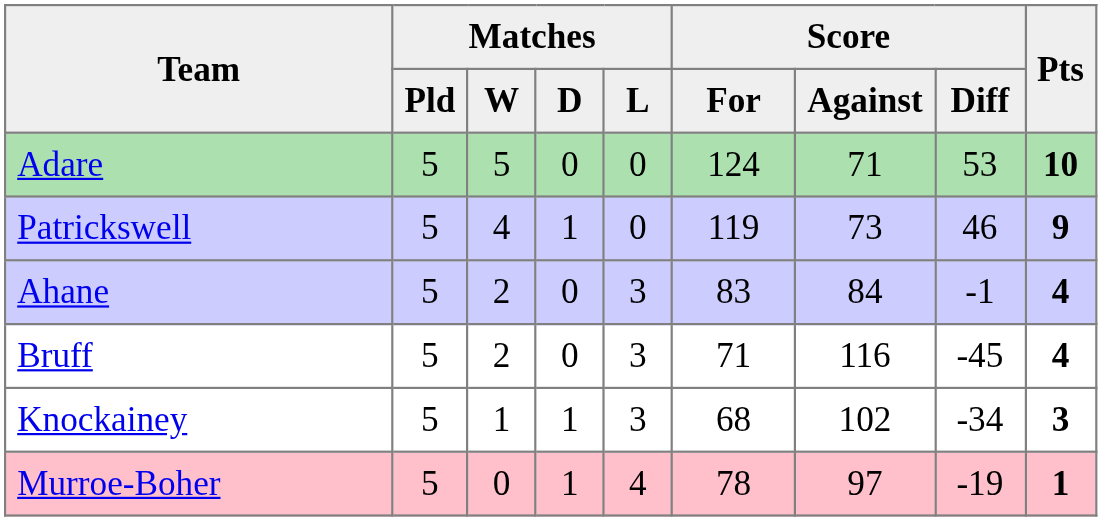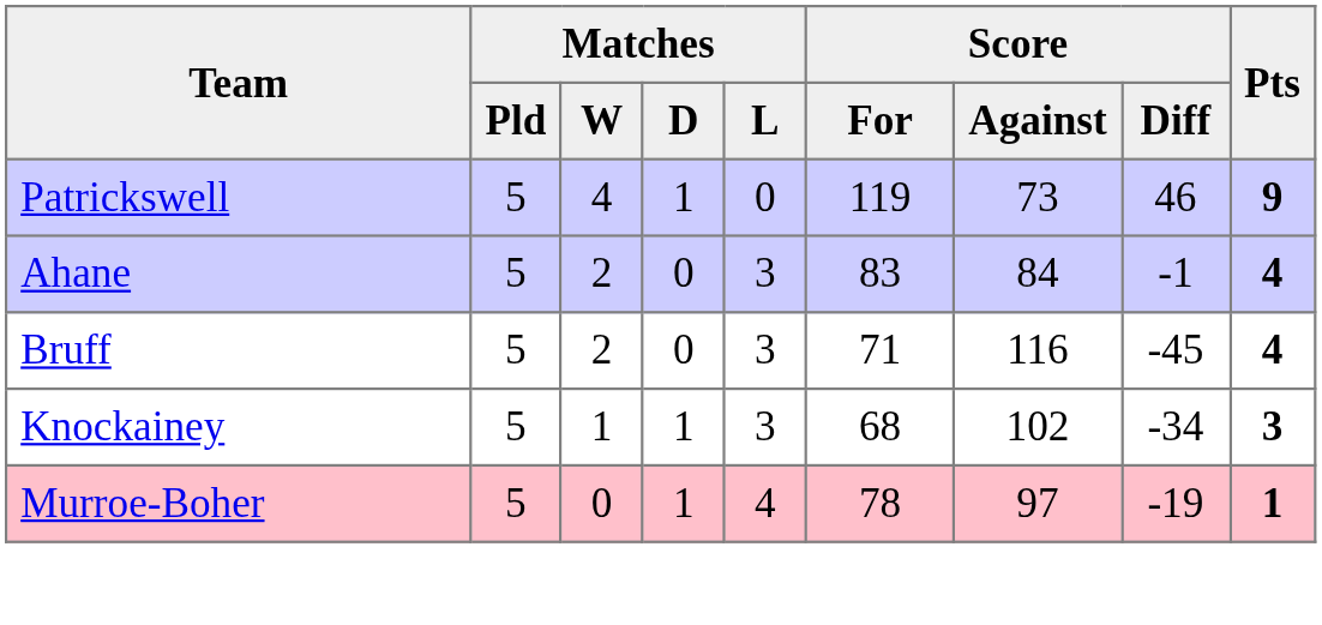 <table style=border-collapse:collapse border=1 cellspacing=0 cellpadding=5>
 <tr align=center bgcolor=#efefef>
 <th rowspan=2 width=165>Team</th>
 <th colspan=4>Matches</th>
 <th colspan=3>Score</th>
 <th rowspan=2width=20>Pts</th>
 </tr>
 <tr align=center bgcolor=#efefef>
 <th width=20>Pld</th>
 <th width=20>W</th>
 <th width=20>D</th>
 <th width=20>L</th>
 <th width=45>For</th>
 <th width=45>Against</th>
 <th width=30>Diff</th>
-</tr>
-<tr align=center  style="background:#ACE1AF;">
-<td style="text-align:left;"><a href='#'>Adare</a></td>
-<td>5</td>
-<td>5</td>
-<td>0</td>
-<td>0</td>
-<td>124</td>
-<td>71</td>
-<td>53</td>
-<td><strong>10</strong></td>
 </tr>
 <tr align=center style="background:#ccccff;">
 <td style="text-align:left;"><a href='#'>Patrickswell</a></td>
 <td>5</td>
 <td>4</td>
 <td>1</td>
 <td>0</td>
 <td>119</td>
 <td>73</td>
 <td>46</td>
 <td><strong>9</strong></td>
 </tr>
 <tr align=center style="background:#ccccff;">
 <td style="text-align:left;"><a href='#'>Ahane</a></td>
 <td>5</td>
 <td>2</td>
 <td>0</td>
 <td>3</td>
 <td>83</td>
 <td>84</td>
 <td>-1</td>
 <td><strong>4</strong></td>
 </tr>
 <tr align=center>
 <td style="text-align:left;"><a href='#'>Bruff</a></td>
 <td>5</td>
 <td>2</td>
 <td>0</td>
 <td>3</td>
 <td>71</td>
 <td>116</td>
 <td>-45</td>
 <td><strong>4</strong></td>
 </tr>
 <tr align=center>
 <td style="text-align:left;"><a href='#'>Knockainey</a></td>
 <td>5</td>
 <td>1</td>
 <td>1</td>
 <td>3</td>
 <td>68</td>
 <td>102</td>
 <td>-34</td>
 <td><strong>3</strong></td>
 </tr>
 <tr align=center style="background:#FFC0CB;">
 <td style="text-align:left;"><a href='#'>Murroe-Boher</a></td>
 <td>5</td>
 <td>0</td>
 <td>1</td>
 <td>4</td>
 <td>78</td>
 <td>97</td>
 <td>-19</td>
 <td><strong>1</strong></td>
 </tr>
 </table>
